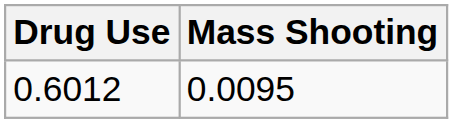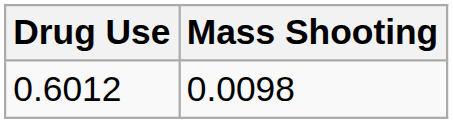 <table class="wikitable">
 <tr>
 <th>Drug Use</th>
 <th>Mass Shooting</th>
 </tr>
 <tr>
 <td>0.6012</td>
-<td>0.0095</td>
+<td>0.0098</td>
 </tr>
 </table>
